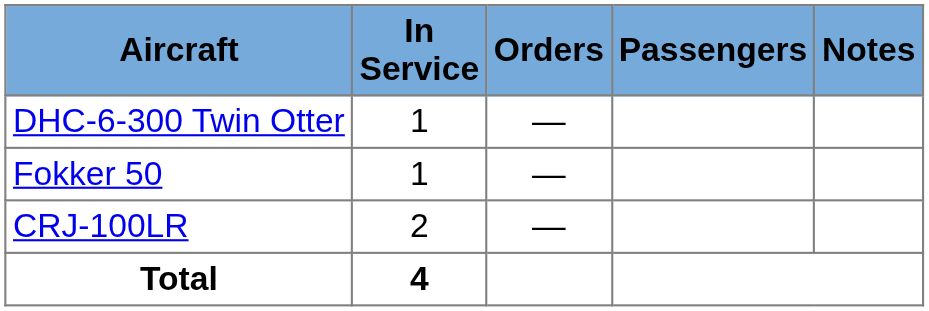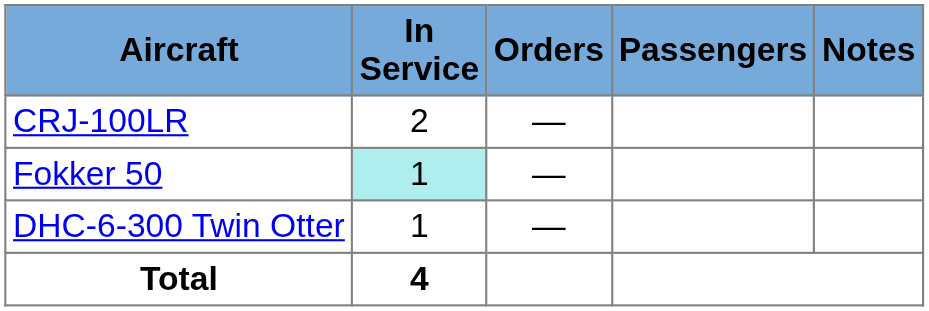 <table class="toccolours" border="1" cellpadding="3" style="margin:1em auto; border-collapse:collapse">
 <tr bgcolor=#75aadb>
 <th>Aircraft</th>
 <th>In<br>Service</th>
 <th>Orders</th>
 <th>Passengers</th>
 <th>Notes</th>
 </tr>
 <tr>
-<td><a href='#'>DHC-6-300 Twin Otter</a></td>
-<td align="center">1</td>
+<td><a href='#'>CRJ-100LR</a></td>
+<td align="center">2</td>
 <td align="center">—</td>
 <td align="center"></td>
 <td></td>
 </tr>
 <tr>
 <td><a href='#'>Fokker 50</a></td>
-<td align="center">1</td>
+<td align="center" style="background: paleturquoise;">1</td>
 <td align="center">—</td>
 <td align="center"></td>
 <td></td>
 </tr>
 <tr>
-<td><a href='#'>CRJ-100LR</a></td>
-<td align="center">2</td>
+<td><a href='#'>DHC-6-300 Twin Otter</a></td>
+<td align="center">1</td>
 <td align="center">—</td>
 <td align="center"></td>
 <td></td>
 </tr>
 <tr>
 <th>Total</th>
 <th>4</th>
 <th></th>
 <th colspan="2"></th>
 </tr>
 </table>
